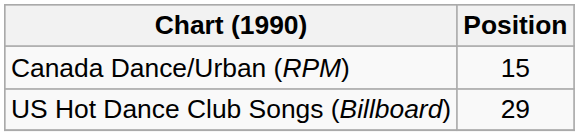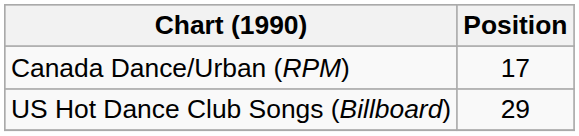 <table class="wikitable sortable">
 <tr>
 <th>Chart (1990)</th>
 <th>Position</th>
 </tr>
 <tr>
 <td align="left">Canada Dance/Urban (<em>RPM</em>)</td>
-<td align="center">15</td>
+<td align="center">17</td>
 </tr>
 <tr>
 <td align="left">US Hot Dance Club Songs (<em>Billboard</em>)</td>
 <td align="center">29</td>
 </tr>
 <tr>
 </tr>
 </table>
